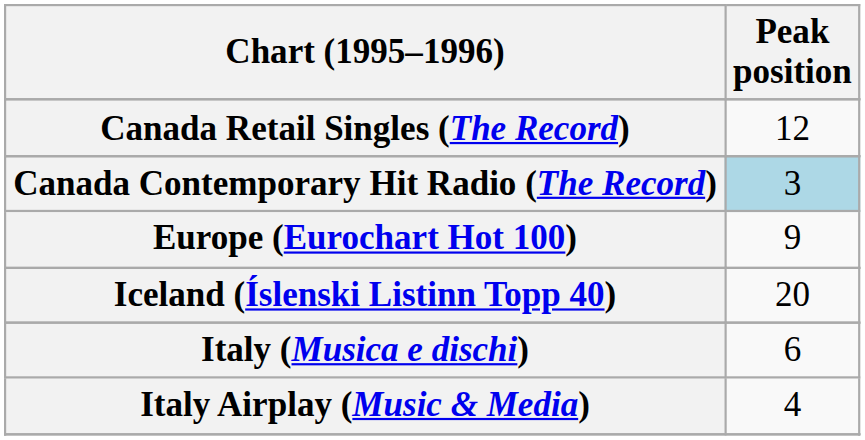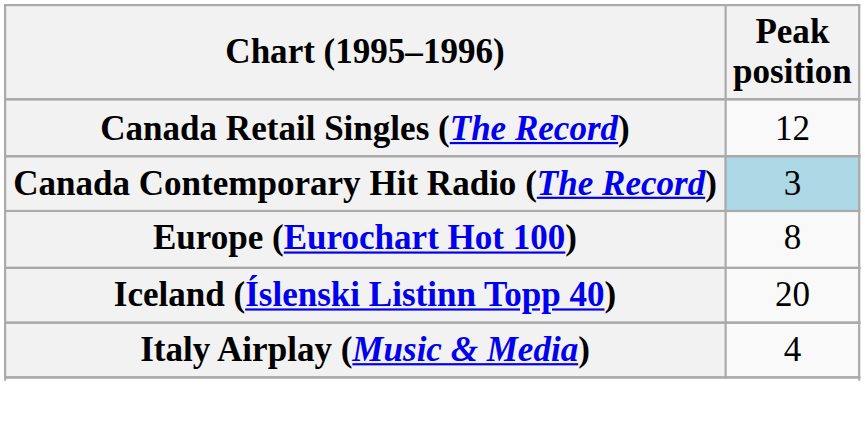 <table class="wikitable sortable plainrowheaders" style="text-align:center">
 <tr>
 <th>Chart (1995–1996)</th>
 <th>Peak<br>position</th>
 </tr>
 <tr>
 </tr>
 <tr>
 </tr>
 <tr>
 </tr>
 <tr>
 </tr>
 <tr>
 <th scope="row">Canada Retail Singles (<em><a href='#'>The Record</a></em>)</th>
 <td>12</td>
 </tr>
 <tr>
 </tr>
 <tr>
 </tr>
 <tr>
 <th scope="row">Canada Contemporary Hit Radio (<em><a href='#'>The Record</a></em>)</th>
 <td style="background: lightblue;">3</td>
 </tr>
 <tr>
 <th scope="row">Europe (<a href='#'>Eurochart Hot 100</a>)</th>
-<td>9</td>
+<td>8</td>
 </tr>
 <tr>
 </tr>
 <tr>
 </tr>
 <tr>
 </tr>
 <tr>
 <th scope="row">Iceland (<a href='#'>Íslenski Listinn Topp 40</a>)</th>
 <td>20</td>
 </tr>
 <tr>
-</tr>
-<tr>
-<th scope="row">Italy (<em><a href='#'>Musica e dischi</a></em>)</th>
-<td>6</td>
 </tr>
 <tr>
 <th scope="row">Italy Airplay (<em><a href='#'>Music & Media</a></em>)</th>
 <td>4</td>
 </tr>
 <tr>
 </tr>
 <tr>
 </tr>
 <tr>
 </tr>
 <tr>
 </tr>
 <tr>
 </tr>
 <tr>
 </tr>
 <tr>
 </tr>
 <tr>
 </tr>
 <tr>
 </tr>
 <tr>
 </tr>
 <tr>
 </tr>
 <tr>
 </tr>
 <tr>
 </tr>
 </table>
